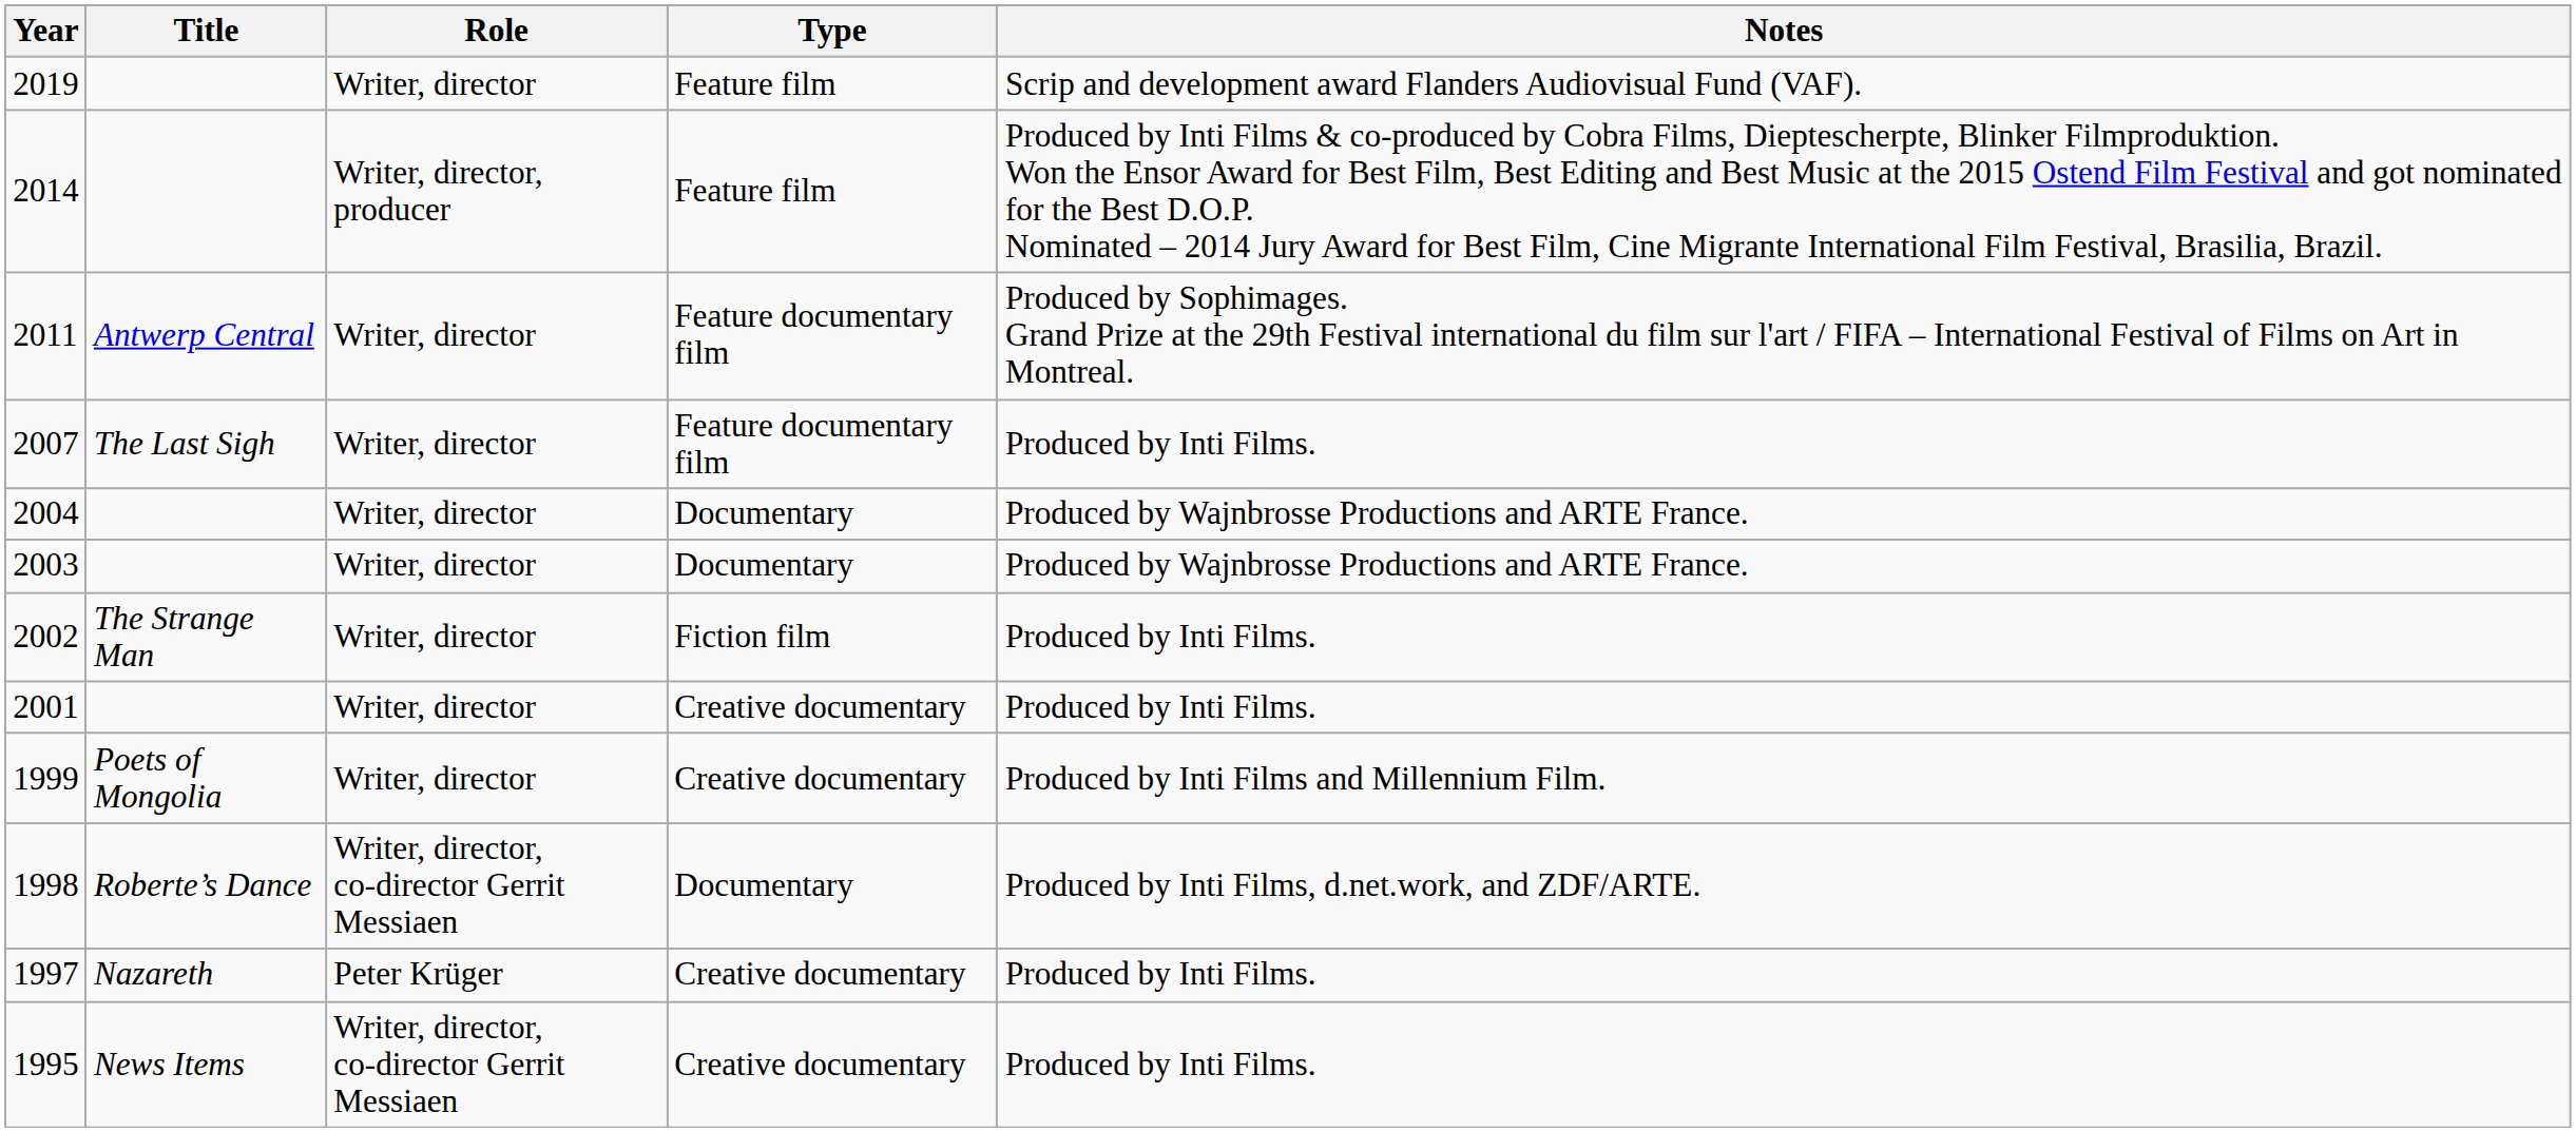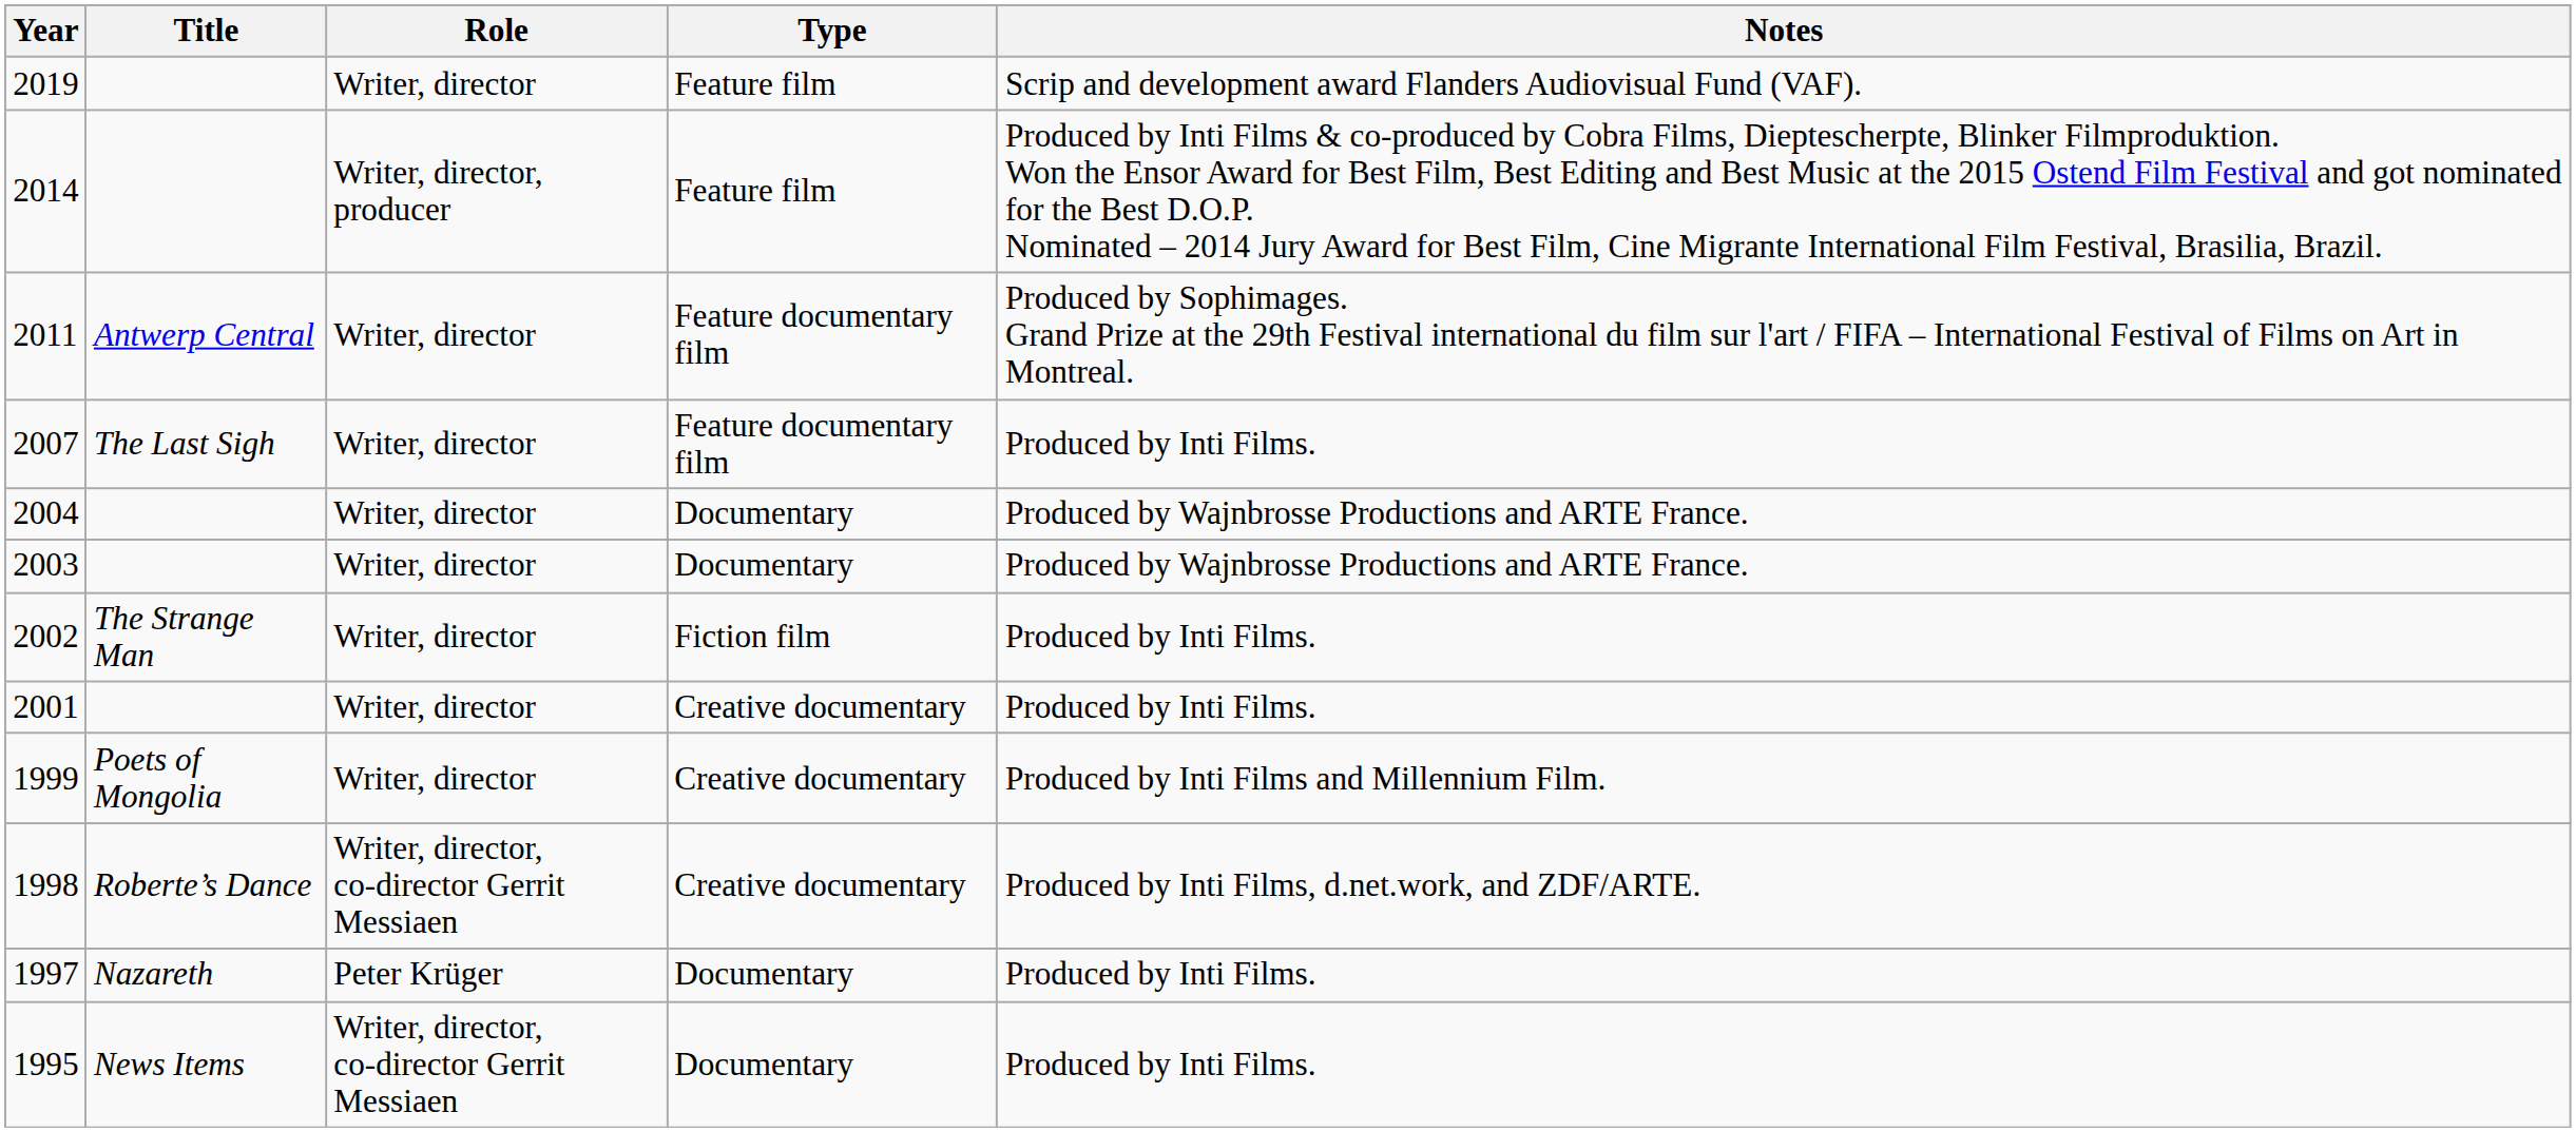 <table class = "wikitable sortable">
 <tr>
 <th>Year</th>
 <th>Title</th>
 <th>Role</th>
 <th>Type</th>
 <th class = "unsortable">Notes</th>
 </tr>
 <tr>
 <td>2019</td>
 <td><em></em></td>
 <td>Writer, director</td>
 <td>Feature film</td>
 <td>Scrip and development award Flanders Audiovisual Fund (VAF).</td>
 </tr>
 <tr>
 <td>2014</td>
 <td><em></em></td>
 <td>Writer, director, producer</td>
 <td>Feature film</td>
 <td>Produced by Inti Films & co-produced by Cobra Films, Dieptescherpte, Blinker Filmproduktion. <br> Won the Ensor Award for Best Film, Best Editing and Best Music at the 2015 <a href='#'>Ostend Film Festival</a> and got nominated for the Best D.O.P.<br> Nominated – 2014 Jury Award for Best Film, Cine Migrante International Film Festival, Brasilia, Brazil.</td>
 </tr>
 <tr>
 <td>2011</td>
 <td><em><a href='#'>Antwerp Central</a></em></td>
 <td>Writer, director</td>
 <td>Feature documentary film</td>
 <td>Produced by Sophimages. <br> Grand Prize at the 29th Festival international du film sur l'art / FIFA – International Festival of Films on Art in Montreal.</td>
 </tr>
 <tr>
 <td>2007</td>
 <td><em>The Last Sigh</em></td>
 <td>Writer, director</td>
 <td>Feature documentary film</td>
 <td>Produced by Inti Films.</td>
 </tr>
 <tr>
 <td>2004</td>
 <td><em></em></td>
 <td>Writer, director</td>
 <td>Documentary</td>
 <td>Produced by Wajnbrosse Productions and ARTE France.</td>
 </tr>
 <tr>
 <td>2003</td>
 <td><em></em></td>
 <td>Writer, director</td>
 <td>Documentary</td>
 <td>Produced by Wajnbrosse Productions and ARTE France.</td>
 </tr>
 <tr>
 <td>2002</td>
 <td><em>The Strange Man</em></td>
 <td>Writer, director</td>
 <td>Fiction film</td>
 <td>Produced by Inti Films.</td>
 </tr>
 <tr>
 <td>2001</td>
 <td><em></em></td>
 <td>Writer, director</td>
 <td>Creative documentary</td>
 <td>Produced by Inti Films.</td>
 </tr>
 <tr>
 <td>1999</td>
 <td><em>Poets of Mongolia</em></td>
 <td>Writer, director</td>
 <td>Creative documentary</td>
 <td>Produced by Inti Films and Millennium Film.</td>
 </tr>
 <tr>
 <td>1998</td>
 <td><em>Roberte’s Dance</em></td>
 <td>Writer, director, <br> co-director Gerrit Messiaen</td>
-<td>Documentary</td>
+<td>Creative documentary</td>
 <td>Produced by Inti Films, d.net.work, and ZDF/ARTE.</td>
 </tr>
 <tr>
 <td>1997</td>
 <td><em>Nazareth</em></td>
 <td>Peter Krüger</td>
-<td>Creative documentary</td>
+<td>Documentary</td>
 <td>Produced by Inti Films.</td>
 </tr>
 <tr>
 <td>1995</td>
 <td><em>News Items</em></td>
 <td>Writer, director, <br> co-director Gerrit Messiaen</td>
-<td>Creative documentary</td>
+<td>Documentary</td>
 <td>Produced by Inti Films.</td>
 </tr>
 </table>
